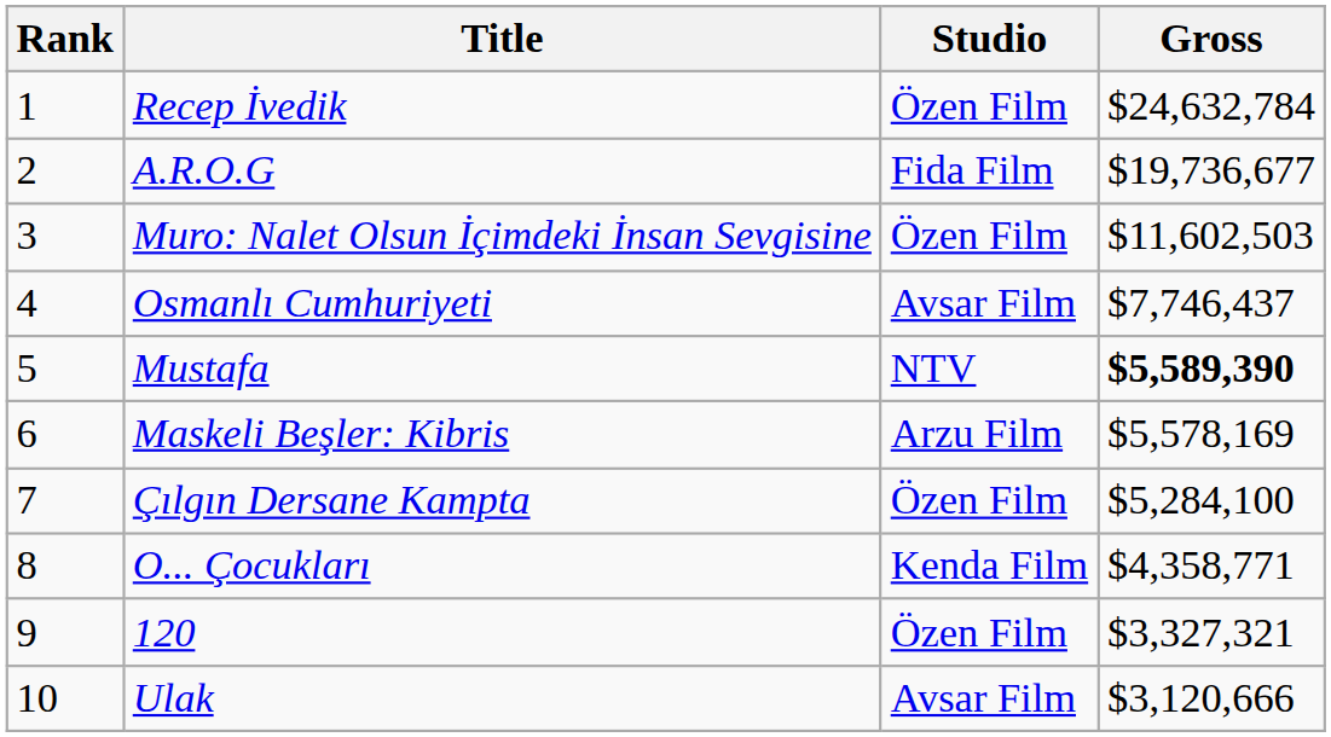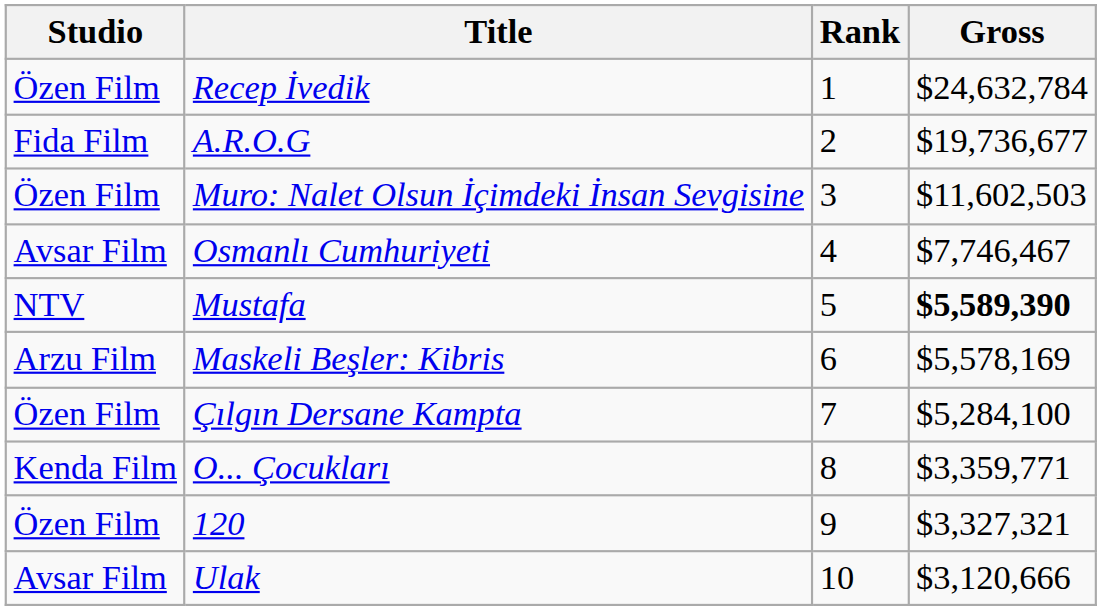 <table class="wikitable sortable" align="center" style="margin:auto;">
 <tr>
+<th>Studio</th>
+<th>Title</th>
 <th>Rank</th>
-<th>Title</th>
-<th>Studio</th>
 <th>Gross</th>
 </tr>
 <tr>
+<td><a href='#'>Özen Film</a></td>
+<td><em><a href='#'>Recep İvedik</a></em></td>
 <td>1</td>
-<td><em><a href='#'>Recep İvedik</a></em></td>
-<td><a href='#'>Özen Film</a></td>
 <td>$24,632,784</td>
 </tr>
 <tr>
+<td><a href='#'>Fida Film</a></td>
+<td><em><a href='#'>A.R.O.G</a></em></td>
 <td>2</td>
-<td><em><a href='#'>A.R.O.G</a></em></td>
-<td><a href='#'>Fida Film</a></td>
 <td>$19,736,677</td>
 </tr>
 <tr>
+<td><a href='#'>Özen Film</a></td>
+<td><em><a href='#'>Muro: Nalet Olsun İçimdeki İnsan Sevgisine</a></em></td>
 <td>3</td>
-<td><em><a href='#'>Muro: Nalet Olsun İçimdeki İnsan Sevgisine</a></em></td>
-<td><a href='#'>Özen Film</a></td>
 <td>$11,602,503</td>
 </tr>
 <tr>
+<td><a href='#'>Avsar Film</a></td>
+<td><em><a href='#'>Osmanlı Cumhuriyeti</a></em></td>
 <td>4</td>
-<td><em><a href='#'>Osmanlı Cumhuriyeti</a></em></td>
-<td><a href='#'>Avsar Film</a></td>
-<td>$7,746,437</td>
+<td>$7,746,467</td>
 </tr>
 <tr>
+<td><a href='#'>NTV</a></td>
+<td><em><a href='#'>Mustafa</a></em></td>
 <td>5</td>
-<td><em><a href='#'>Mustafa</a></em></td>
-<td><a href='#'>NTV</a></td>
 <td><strong>$5,589,390</strong></td>
 </tr>
 <tr>
+<td><a href='#'>Arzu Film</a></td>
+<td><em><a href='#'>Maskeli Beşler: Kibris</a></em></td>
 <td>6</td>
-<td><em><a href='#'>Maskeli Beşler: Kibris</a></em></td>
-<td><a href='#'>Arzu Film</a></td>
 <td>$5,578,169</td>
 </tr>
 <tr>
+<td><a href='#'>Özen Film</a></td>
+<td><em><a href='#'>Çılgın Dersane Kampta</a></em></td>
 <td>7</td>
-<td><em><a href='#'>Çılgın Dersane Kampta</a></em></td>
-<td><a href='#'>Özen Film</a></td>
 <td>$5,284,100</td>
 </tr>
 <tr>
+<td><a href='#'>Kenda Film</a></td>
+<td><em><a href='#'>O... Çocukları</a></em></td>
 <td>8</td>
-<td><em><a href='#'>O... Çocukları</a></em></td>
-<td><a href='#'>Kenda Film</a></td>
-<td>$4,358,771</td>
+<td>$3,359,771</td>
 </tr>
 <tr>
+<td><a href='#'>Özen Film</a></td>
+<td><em><a href='#'>120</a></em></td>
 <td>9</td>
-<td><em><a href='#'>120</a></em></td>
-<td><a href='#'>Özen Film</a></td>
 <td>$3,327,321</td>
 </tr>
 <tr>
+<td><a href='#'>Avsar Film</a></td>
+<td><em><a href='#'>Ulak</a></em></td>
 <td>10</td>
-<td><em><a href='#'>Ulak</a></em></td>
-<td><a href='#'>Avsar Film</a></td>
 <td>$3,120,666</td>
 </tr>
 </table>
